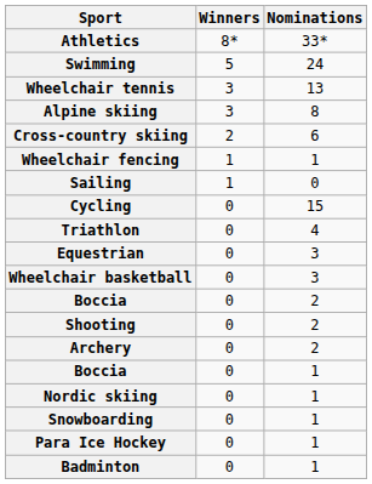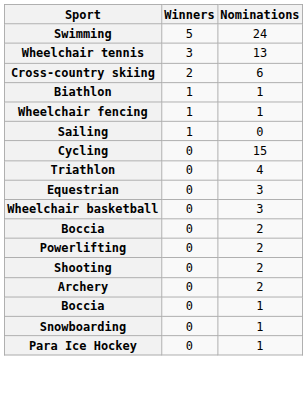 <table class="sortable wikitable plainrowheaders" style="text-align:center">
 <tr>
 <th scope=col>Sport</th>
 <th scope=col data-sort-type="number">Winners</th>
 <th scope=col data-sort-type="number">Nominations</th>
-</tr>
-<tr>
-<th scope=row>Athletics</th>
-<td>8*</td>
-<td>33*</td>
 </tr>
 <tr>
 <th scope=row>Swimming</th>
 <td>5</td>
 <td>24</td>
 </tr>
 <tr>
 <th scope=row>Wheelchair tennis</th>
 <td>3</td>
 <td>13</td>
 </tr>
 <tr>
-<th scope=row>Alpine skiing</th>
-<td>3</td>
-<td>8</td>
-</tr>
-<tr>
 <th scope=row>Cross-country skiing</th>
 <td>2</td>
 <td>6</td>
+</tr>
+<tr>
+<th scope=row>Biathlon</th>
+<td>1</td>
+<td>1</td>
 </tr>
 <tr>
 <th scope=row>Wheelchair fencing</th>
 <td>1</td>
 <td>1</td>
 </tr>
 <tr>
 <th scope=row>Sailing</th>
 <td>1</td>
 <td>0</td>
 </tr>
 <tr>
 <th scope=row>Cycling</th>
 <td>0</td>
 <td>15</td>
 </tr>
 <tr>
 <th scope=row>Triathlon</th>
 <td>0</td>
 <td>4</td>
 </tr>
 <tr>
 <th scope=row>Equestrian</th>
 <td>0</td>
 <td>3</td>
 </tr>
 <tr>
 <th scope=row>Wheelchair basketball</th>
 <td>0</td>
 <td>3</td>
 </tr>
 <tr>
 <th scope=row>Boccia</th>
 <td>0</td>
 <td>2</td>
 </tr>
 <tr>
+<th scope=row>Powerlifting</th>
+<td>0</td>
+<td>2</td>
+</tr>
+<tr>
 <th scope=row>Shooting</th>
 <td>0</td>
 <td>2</td>
 </tr>
 <tr>
 <th scope=row>Archery</th>
 <td>0</td>
 <td>2</td>
 </tr>
 <tr>
 <th scope=row>Boccia</th>
 <td>0</td>
 <td>1</td>
 </tr>
 <tr>
-<th scope=row>Nordic skiing</th>
-<td>0</td>
-<td>1</td>
-</tr>
-<tr>
 <th scope=row>Snowboarding</th>
 <td>0</td>
 <td>1</td>
 </tr>
 <tr>
 <th scope=row>Para Ice Hockey</th>
 <td>0</td>
 <td>1</td>
 </tr>
-<tr>
-<th scope=row>Badminton</th>
-<td>0</td>
-<td>1</td>
-</tr>
 </table>
